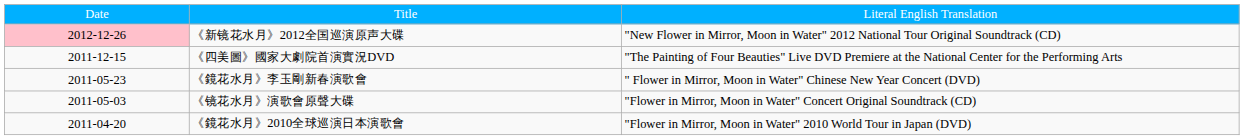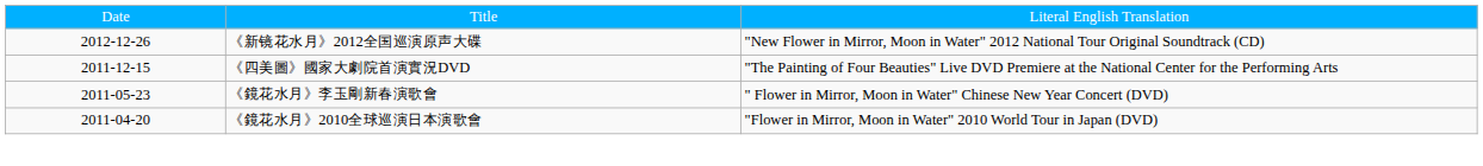 <table class="wikitable"  width="100%" style="text-align:center">
 <tr style="background:#00B0FF; color:white ">
 <td width="15%">Date</td>
 <td width="35%">Title</td>
 <td width="50%">Literal English Translation</td>
 </tr>
 <tr>
-<td style="background: pink;">2012-12-26</td>
+<td>2012-12-26</td>
 <td align="left">《新镜花水月》2012全国巡演原声大碟</td>
 <td align="left">"New Flower in Mirror, Moon in Water" 2012 National Tour Original Soundtrack (CD)</td>
 </tr>
 <tr>
 <td>2011-12-15</td>
 <td align="left">《四美圖》國家大劇院首演實況DVD</td>
 <td align="left">"The Painting of Four Beauties" Live DVD Premiere at the National Center for the Performing Arts</td>
 </tr>
 <tr>
 <td>2011-05-23</td>
 <td align="left">《鏡花水月》李玉剛新春演歌會</td>
 <td align="left">" Flower in Mirror, Moon in Water"  Chinese New Year Concert (DVD)</td>
 </tr>
 <tr>
-<td>2011-05-03</td>
-<td align="left">《镜花水月》演歌會原聲大碟</td>
-<td align="left">"Flower in Mirror, Moon in Water" Concert Original Soundtrack (CD)</td>
-</tr>
-<tr>
 <td>2011-04-20</td>
 <td align="left">《鏡花水月》2010全球巡演日本演歌會</td>
 <td align="left">"Flower in Mirror, Moon in Water" 2010 World Tour in Japan (DVD)</td>
 </tr>
 </table>
